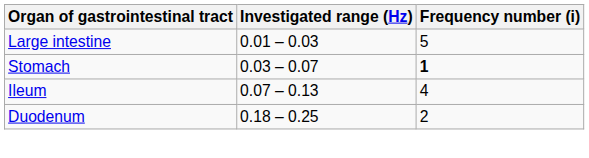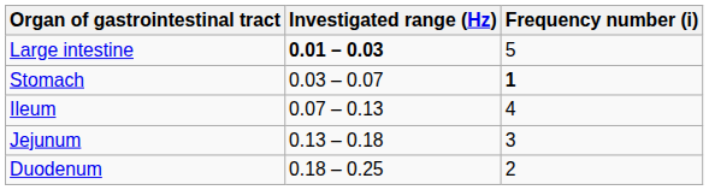 <table class="wikitable">
 <tr>
 <th>Organ of gastrointestinal tract</th>
 <th>Investigated range (<a href='#'>Hz</a>)</th>
 <th>Frequency number (i)</th>
 </tr>
 <tr>
 <td><a href='#'>Large intestine</a></td>
-<td>0.01 – 0.03</td>
+<td><strong>0.01 – 0.03</strong></td>
 <td>5</td>
 </tr>
 <tr>
 <td><a href='#'>Stomach</a></td>
 <td>0.03 – 0.07</td>
 <td><strong>1</strong></td>
 </tr>
 <tr>
 <td><a href='#'>Ileum</a></td>
 <td>0.07 – 0.13</td>
 <td>4</td>
 </tr>
 <tr>
+<td><a href='#'>Jejunum</a></td>
+<td>0.13 – 0.18</td>
+<td>3</td>
+</tr>
+<tr>
 <td><a href='#'>Duodenum</a></td>
 <td>0.18 – 0.25</td>
 <td>2</td>
 </tr>
 </table>
